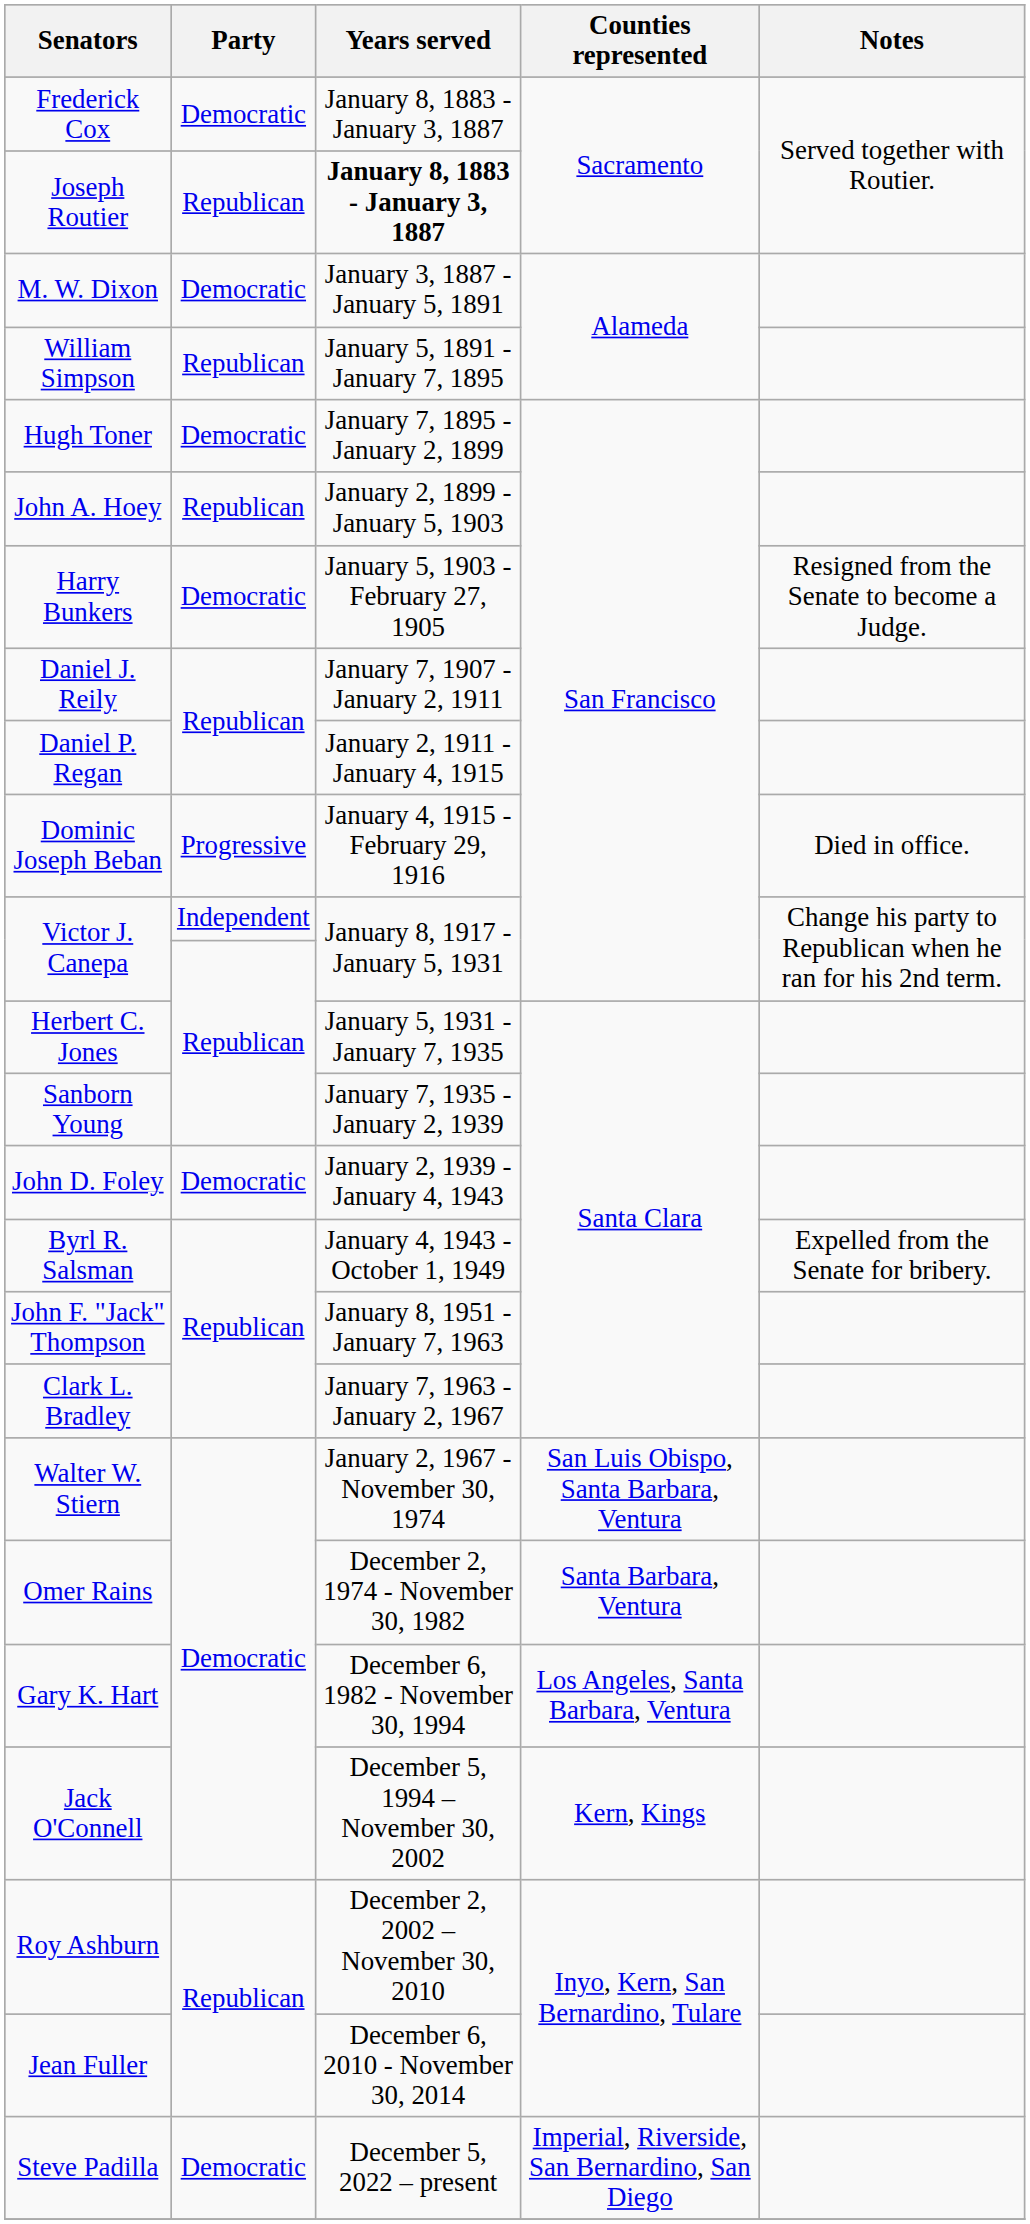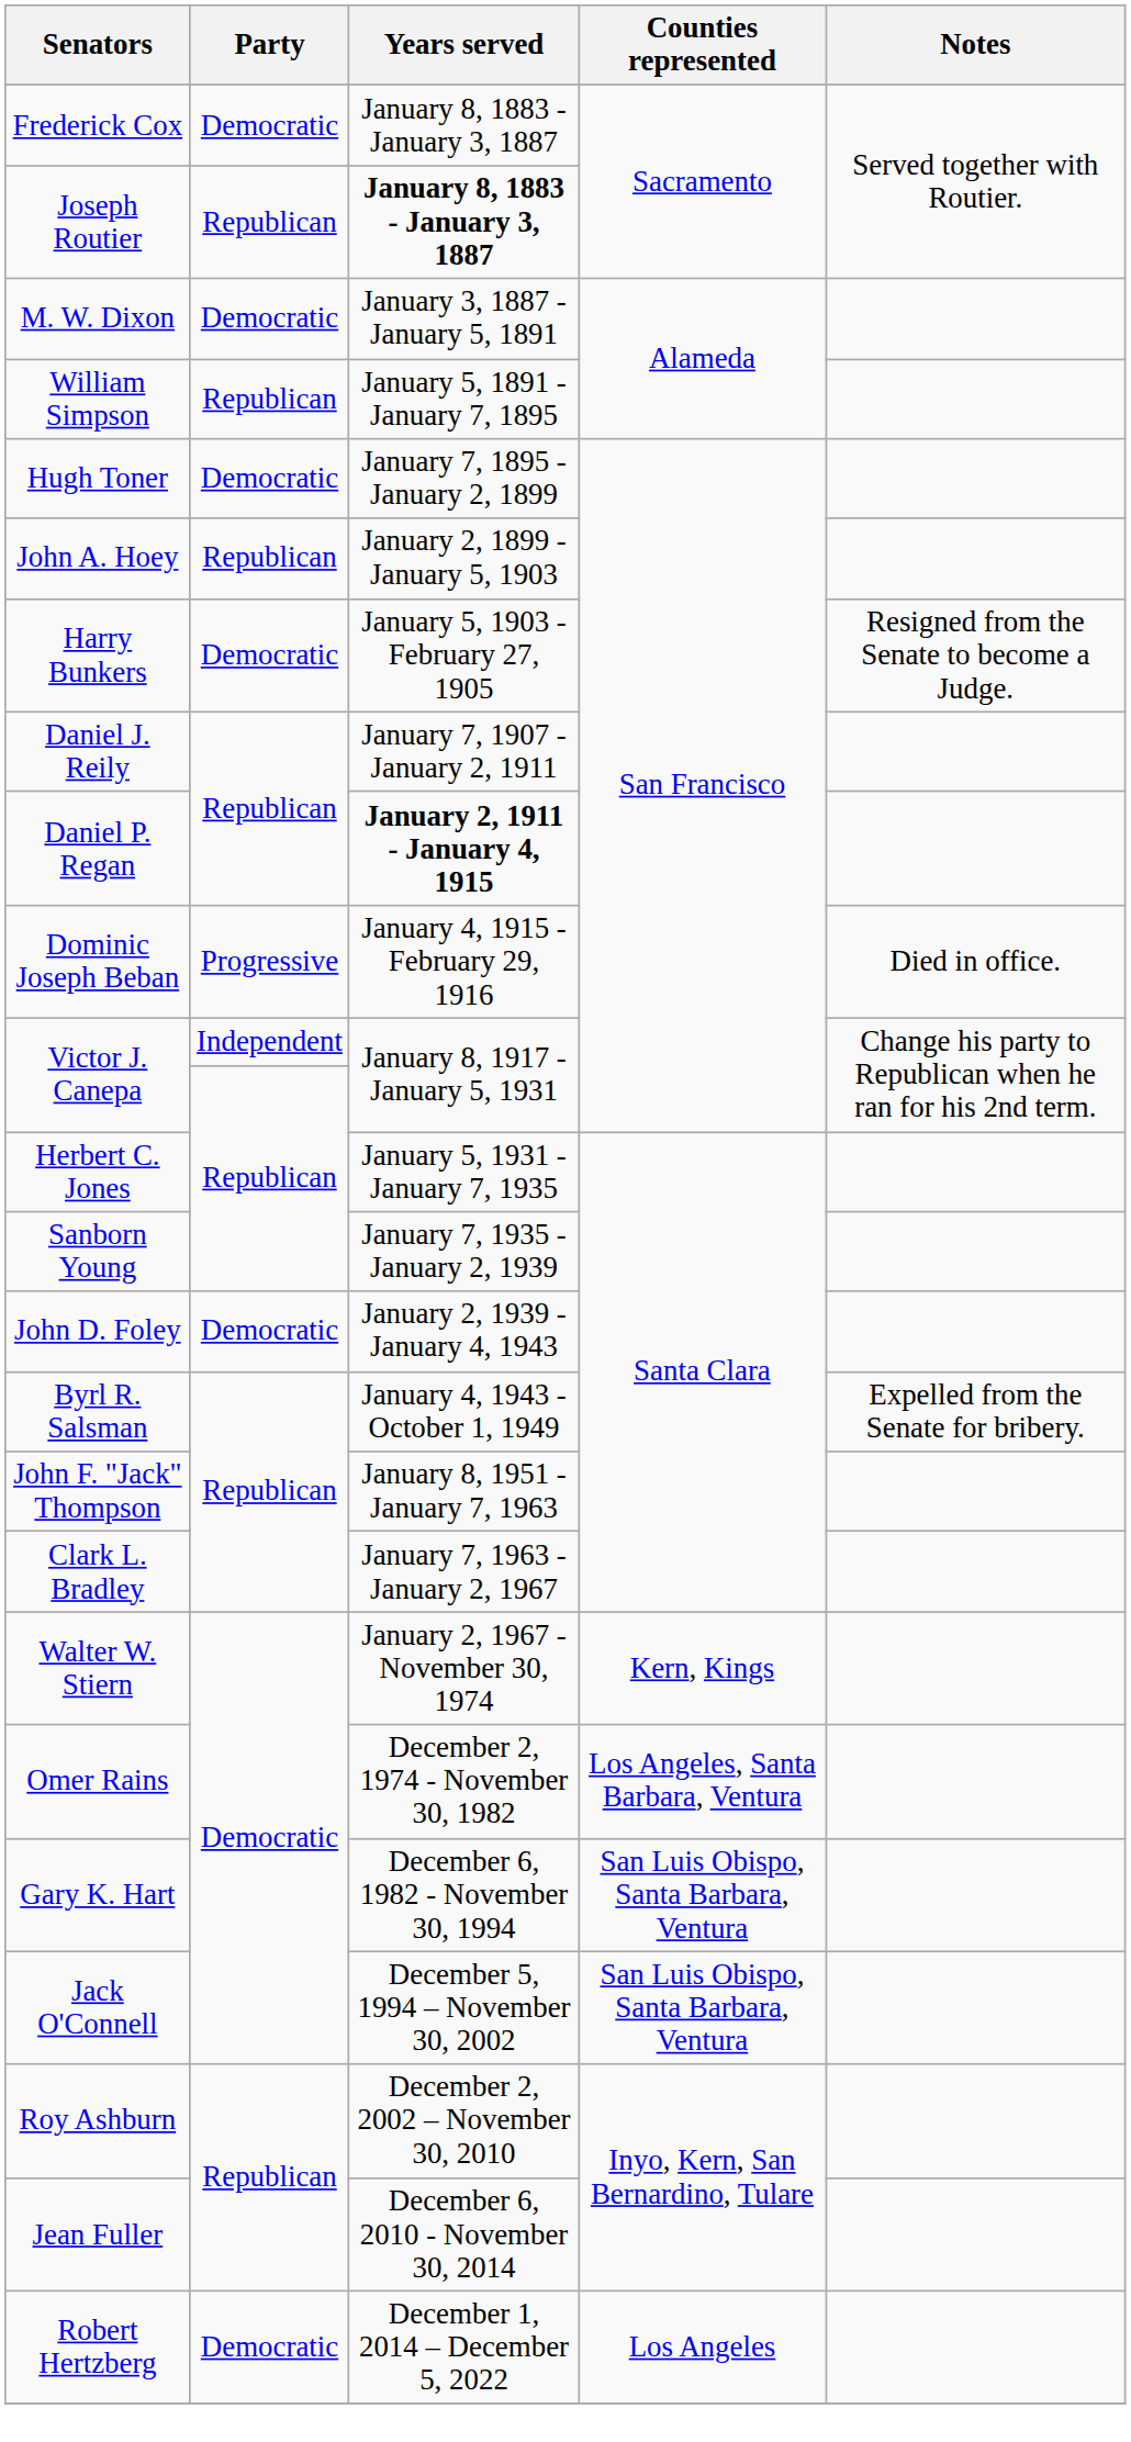 <table class=wikitable style="text-align:center">
 <tr>
 <th>Senators</th>
 <th>Party</th>
 <th>Years served</th>
 <th>Counties represented</th>
 <th>Notes</th>
 </tr>
 <tr>
 <td><a href='#'>Frederick Cox</a></td>
 <td><a href='#'>Democratic</a></td>
 <td>January 8, 1883 - January 3, 1887</td>
 <td rowspan=2><a href='#'>Sacramento</a></td>
 <td rowspan=2>Served together with Routier.</td>
 </tr>
 <tr>
 <td><a href='#'>Joseph Routier</a></td>
 <td><a href='#'>Republican</a></td>
 <td><strong>January 8, 1883 - January 3, 1887</strong></td>
 </tr>
 <tr>
 <td><a href='#'>M. W. Dixon</a></td>
 <td><a href='#'>Democratic</a></td>
 <td>January 3, 1887 - January 5, 1891</td>
 <td rowspan=2><a href='#'>Alameda</a></td>
 <td></td>
 </tr>
 <tr>
 <td><a href='#'>William Simpson</a></td>
 <td><a href='#'>Republican</a></td>
 <td>January 5, 1891 - January 7, 1895</td>
 <td></td>
 </tr>
 <tr>
 <td><a href='#'>Hugh Toner</a></td>
 <td><a href='#'>Democratic</a></td>
 <td>January 7, 1895 - January 2, 1899</td>
 <td rowspan=8><a href='#'>San Francisco</a></td>
 <td></td>
 </tr>
 <tr>
 <td><a href='#'>John A. Hoey</a></td>
 <td><a href='#'>Republican</a></td>
 <td>January 2, 1899 - January 5, 1903</td>
 <td></td>
 </tr>
 <tr>
 <td><a href='#'>Harry Bunkers</a></td>
 <td><a href='#'>Democratic</a></td>
 <td>January 5, 1903 - February 27, 1905</td>
 <td>Resigned from the Senate to become a Judge.</td>
 </tr>
 <tr>
 <td><a href='#'>Daniel J. Reily</a></td>
 <td rowspan=2 ><a href='#'>Republican</a></td>
 <td>January 7, 1907 - January 2, 1911</td>
 <td></td>
 </tr>
 <tr>
 <td><a href='#'>Daniel P. Regan</a></td>
-<td>January 2, 1911 - January 4, 1915</td>
+<td><strong>January 2, 1911 - January 4, 1915</strong></td>
 <td></td>
 </tr>
 <tr>
 <td><a href='#'>Dominic Joseph Beban</a></td>
 <td><a href='#'>Progressive</a></td>
 <td>January 4, 1915 - February 29, 1916</td>
 <td>Died in office.</td>
 </tr>
 <tr>
 <td rowspan=2><a href='#'>Victor J. Canepa</a></td>
 <td><a href='#'>Independent</a></td>
 <td rowspan=2>January 8, 1917 - January 5, 1931</td>
 <td rowspan=2>Change his party to Republican when he ran for his 2nd term.</td>
 </tr>
 <tr>
 <td rowspan=3 ><a href='#'>Republican</a></td>
 </tr>
 <tr>
 <td><a href='#'>Herbert C. Jones</a></td>
 <td>January 5, 1931 - January 7, 1935</td>
 <td rowspan=6><a href='#'>Santa Clara</a></td>
 <td></td>
 </tr>
 <tr>
 <td><a href='#'>Sanborn Young</a></td>
 <td>January 7, 1935 - January 2, 1939</td>
 <td></td>
 </tr>
 <tr>
 <td><a href='#'>John D. Foley</a></td>
 <td><a href='#'>Democratic</a></td>
 <td>January 2, 1939 - January 4, 1943</td>
 <td></td>
 </tr>
 <tr>
 <td><a href='#'>Byrl R. Salsman</a></td>
 <td rowspan=3 ><a href='#'>Republican</a></td>
 <td>January 4, 1943 - October 1, 1949</td>
 <td>Expelled from the Senate for bribery.</td>
 </tr>
 <tr>
 <td><a href='#'>John F. "Jack" Thompson</a></td>
 <td>January 8, 1951 - January 7, 1963</td>
 <td></td>
 </tr>
 <tr>
 <td><a href='#'>Clark L. Bradley</a></td>
 <td>January 7, 1963 - January 2, 1967</td>
 <td></td>
 </tr>
 <tr>
 <td><a href='#'>Walter W. Stiern</a></td>
 <td rowspan=4 ><a href='#'>Democratic</a></td>
 <td>January 2, 1967 - November 30, 1974</td>
-<td><a href='#'>San Luis Obispo</a>, <a href='#'>Santa Barbara</a>, <a href='#'>Ventura</a></td>
+<td><a href='#'>Kern</a>, <a href='#'>Kings</a></td>
 <td></td>
 </tr>
 <tr>
 <td><a href='#'>Omer Rains</a></td>
 <td>December 2, 1974 - November 30, 1982</td>
-<td><a href='#'>Santa Barbara</a>, <a href='#'>Ventura</a></td>
+<td><a href='#'>Los Angeles</a>, <a href='#'>Santa Barbara</a>, <a href='#'>Ventura</a></td>
 <td></td>
 </tr>
 <tr>
 <td><a href='#'>Gary K. Hart</a></td>
 <td>December 6, 1982 - November 30, 1994</td>
-<td><a href='#'>Los Angeles</a>, <a href='#'>Santa Barbara</a>, <a href='#'>Ventura</a></td>
+<td><a href='#'>San Luis Obispo</a>, <a href='#'>Santa Barbara</a>, <a href='#'>Ventura</a></td>
 <td></td>
 </tr>
 <tr>
 <td><a href='#'>Jack O'Connell</a></td>
 <td>December 5, 1994 – November 30, 2002</td>
-<td><a href='#'>Kern</a>, <a href='#'>Kings</a></td>
+<td><a href='#'>San Luis Obispo</a>, <a href='#'>Santa Barbara</a>, <a href='#'>Ventura</a></td>
 <td></td>
 </tr>
 <tr>
 <td><a href='#'>Roy Ashburn</a></td>
 <td rowspan=2 ><a href='#'>Republican</a></td>
 <td>December 2, 2002 – November 30, 2010</td>
 <td rowspan=2><a href='#'>Inyo</a>, <a href='#'>Kern</a>, <a href='#'>San Bernardino</a>, <a href='#'>Tulare</a></td>
 <td></td>
 </tr>
 <tr>
 <td><a href='#'>Jean Fuller</a></td>
 <td>December 6, 2010 - November 30, 2014</td>
 <td></td>
 </tr>
 <tr>
-<td><a href='#'>Steve Padilla</a></td>
+<td><a href='#'>Robert Hertzberg</a></td>
 <td><a href='#'>Democratic</a></td>
-<td>December 5, 2022 – present</td>
-<td><a href='#'>Imperial</a>, <a href='#'>Riverside</a>, <a href='#'>San Bernardino</a>, <a href='#'>San Diego</a></td>
+<td>December 1, 2014 – December 5, 2022</td>
+<td><a href='#'>Los Angeles</a></td>
 <td></td>
 </tr>
 <tr>
 </tr>
 </table>
